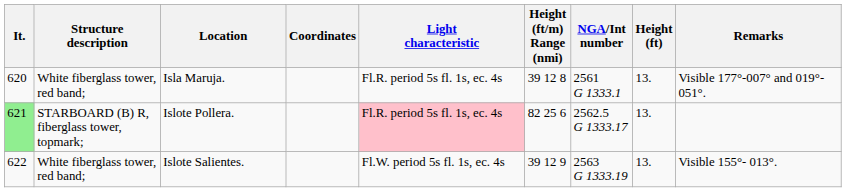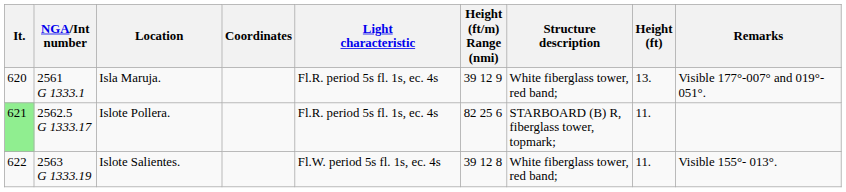 <table class="wikitable">
 <tr>
 <th width="30">It.</th>
-<th width="150">Structure<br>description</th>
+<th width="70"><a href='#'>NGA</a>/Int<br>number</th>
 <th width="150">Location</th>
 <th width="80">Coordinates</th>
 <th width="200"><a href='#'>Light<br>characteristic</a></th>
 <th width="50">Height (ft/m)<br>Range (nmi)</th>
-<th width="70"><a href='#'>NGA</a>/Int<br>number</th>
+<th width="150">Structure<br>description</th>
 <th width="30">Height (ft)</th>
 <th width="200">Remarks</th>
 </tr>
 <tr valign="top">
 <td>620</td>
-<td>White fiberglass tower, red band;</td>
+<td>2561<br><em>G 1333.1</em></td>
 <td>Isla Maruja.</td>
 <td></td>
 <td>Fl.R. period 5s fl. 1s, ec. 4s</td>
-<td>39 12 8</td>
-<td>2561<br><em>G 1333.1</em></td>
+<td>39 12 9</td>
+<td>White fiberglass tower, red band;</td>
 <td>13.</td>
 <td>Visible 177°-007° and  019°- 051°.</td>
 </tr>
 <tr valign="top">
 <td style="background: lightgreen;">621</td>
-<td>STARBOARD (B) R, fiberglass tower, topmark;</td>
+<td>2562.5<br><em>G 1333.17</em></td>
 <td>Islote Pollera.</td>
 <td></td>
-<td style="background: pink;">Fl.R. period 5s fl. 1s, ec. 4s</td>
+<td>Fl.R. period 5s fl. 1s, ec. 4s</td>
 <td>82 25 6</td>
-<td>2562.5<br><em>G 1333.17</em></td>
-<td>13.</td>
+<td>STARBOARD (B) R, fiberglass tower, topmark;</td>
+<td>11.</td>
 <td></td>
 </tr>
 <tr valign="top">
 <td>622</td>
-<td>White fiberglass tower, red band;</td>
+<td>2563<br><em>G 1333.19</em></td>
 <td>Islote Salientes.</td>
 <td></td>
 <td>Fl.W. period 5s fl. 1s, ec. 4s</td>
-<td>39 12 9</td>
-<td>2563<br><em>G 1333.19</em></td>
-<td>13.</td>
+<td>39 12 8</td>
+<td>White fiberglass tower, red band;</td>
+<td>11.</td>
 <td>Visible 155°- 013°.</td>
 </tr>
 </table>
